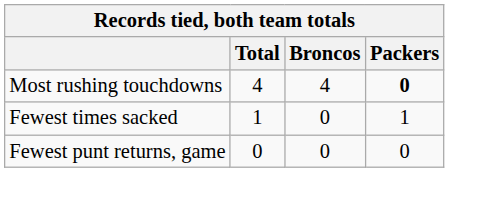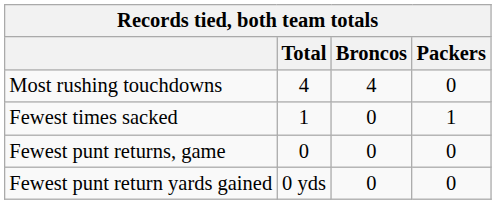 <table class="wikitable">
 <tr>
 <th colspan=4>Records tied, both team totals</th>
 </tr>
 <tr>
 <th></th>
 <th>Total</th>
 <th>Broncos</th>
 <th>Packers</th>
 </tr>
 <tr align=center>
 <td align=left>Most rushing touchdowns</td>
 <td>4</td>
 <td>4</td>
-<td><strong>0</strong></td>
+<td>0</td>
 </tr>
 <tr align=center>
 <td align=left>Fewest times sacked</td>
 <td>1</td>
 <td>0</td>
 <td>1</td>
 </tr>
 <tr align=center>
 <td align=left>Fewest punt returns, game</td>
 <td>0</td>
 <td>0</td>
 <td>0</td>
 </tr>
+<tr align=center>
+<td align=left>Fewest punt return yards gained</td>
+<td>0 yds</td>
+<td>0</td>
+<td>0</td>
+</tr>
 </table>
